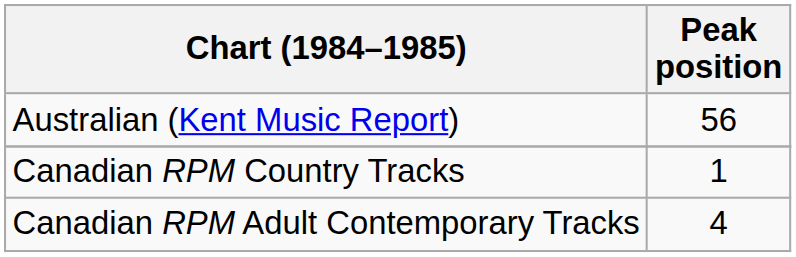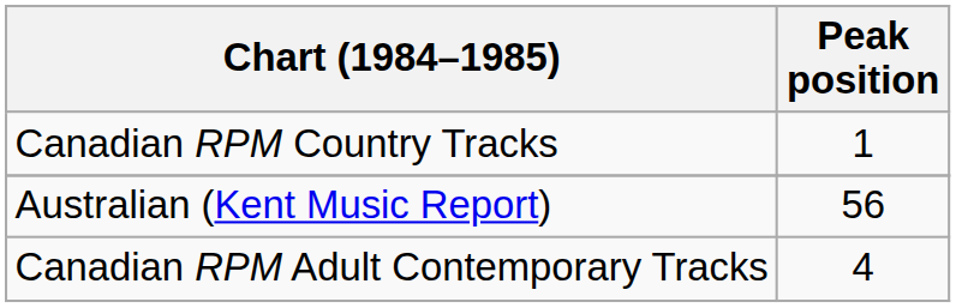 <table class="wikitable sortable">
 <tr>
 <th align="left">Chart (1984–1985)</th>
 <th align="center">Peak<br>position</th>
 </tr>
 <tr>
-<td>Australian (<a href='#'>Kent Music Report</a>)</td>
-<td align="center">56</td>
+<td align="left">Canadian <em>RPM</em> Country Tracks</td>
+<td align="center">1</td>
 </tr>
 <tr>
 </tr>
 <tr>
 </tr>
 <tr>
 </tr>
 <tr>
-<td align="left">Canadian <em>RPM</em> Country Tracks</td>
-<td align="center">1</td>
+<td>Australian (<a href='#'>Kent Music Report</a>)</td>
+<td align="center">56</td>
 </tr>
 <tr>
 <td align="left">Canadian <em>RPM</em> Adult Contemporary Tracks</td>
 <td align="center">4</td>
 </tr>
 </table>
